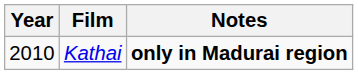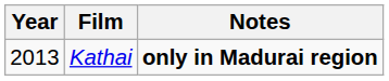 <table class="wikitable sortable">
 <tr>
 <th>Year</th>
 <th>Film</th>
 <th class="unsortable">Notes</th>
 </tr>
 <tr>
-<td>2010</td>
+<td>2013</td>
 <td><em><a href='#'>Kathai</a></em></td>
 <td><strong>only in Madurai region</strong></td>
 </tr>
 </table>
